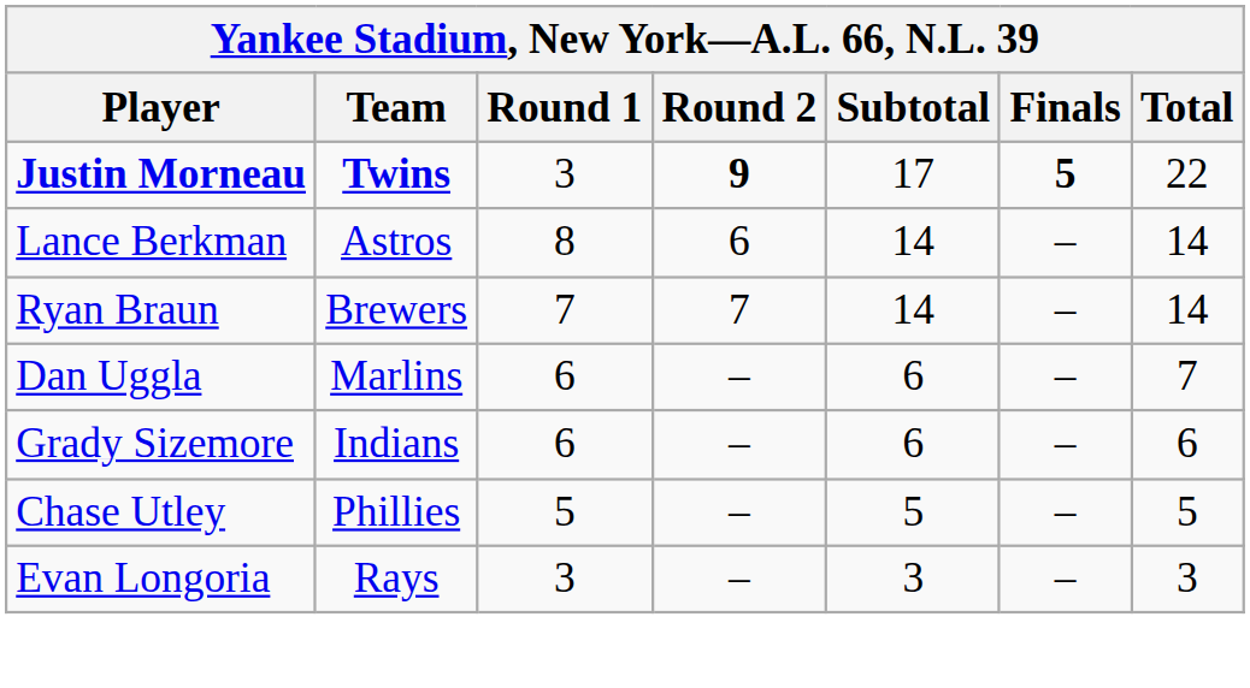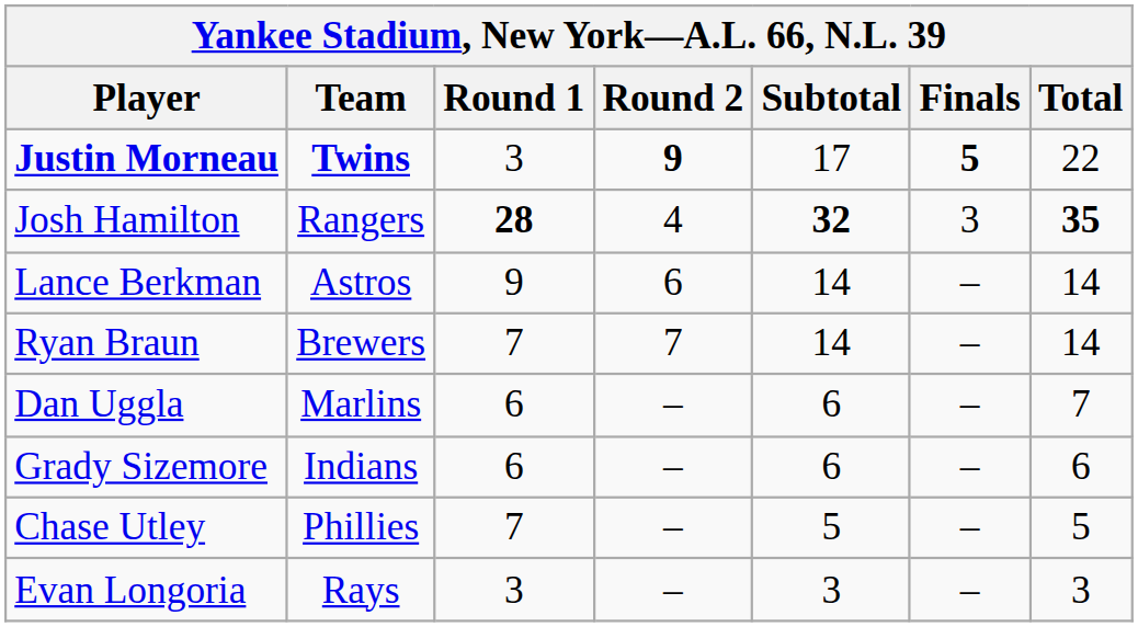 <table class="wikitable" style="text-align:center;">
 <tr>
 <th colspan="7"><a href='#'>Yankee Stadium</a>, New York—A.L. 66, N.L. 39</th>
 </tr>
 <tr>
 <th>Player</th>
 <th>Team</th>
 <th>Round 1</th>
 <th>Round 2</th>
 <th>Subtotal</th>
 <th>Finals</th>
 <th>Total</th>
 </tr>
 <tr>
 <td align="left"><strong><a href='#'>Justin Morneau</a></strong></td>
 <td><strong><a href='#'>Twins</a></strong></td>
 <td>3</td>
 <td><strong>9</strong></td>
 <td>17</td>
 <td><strong>5</strong></td>
 <td>22</td>
 </tr>
 <tr>
+<td align="left"><a href='#'>Josh Hamilton</a></td>
+<td><a href='#'>Rangers</a></td>
+<td><strong>28</strong></td>
+<td>4</td>
+<td><strong>32</strong></td>
+<td>3</td>
+<td><strong>35</strong></td>
+</tr>
+<tr>
 <td align="left"><a href='#'>Lance Berkman</a></td>
 <td><a href='#'>Astros</a></td>
-<td>8</td>
+<td>9</td>
 <td>6</td>
 <td>14</td>
 <td>–</td>
 <td>14</td>
 </tr>
 <tr>
 <td align="left"><a href='#'>Ryan Braun</a></td>
 <td><a href='#'>Brewers</a></td>
 <td>7</td>
 <td>7</td>
 <td>14</td>
 <td>–</td>
 <td>14</td>
 </tr>
 <tr>
 <td align="left"><a href='#'>Dan Uggla</a></td>
 <td><a href='#'>Marlins</a></td>
 <td>6</td>
 <td>–</td>
 <td>6</td>
 <td>–</td>
 <td>7</td>
 </tr>
 <tr>
 <td align="left"><a href='#'>Grady Sizemore</a></td>
 <td><a href='#'>Indians</a></td>
 <td>6</td>
 <td>–</td>
 <td>6</td>
 <td>–</td>
 <td>6</td>
 </tr>
 <tr>
 <td align="left"><a href='#'>Chase Utley</a></td>
 <td><a href='#'>Phillies</a></td>
-<td>5</td>
+<td>7</td>
 <td>–</td>
 <td>5</td>
 <td>–</td>
 <td>5</td>
 </tr>
 <tr>
 <td align="left"><a href='#'>Evan Longoria</a></td>
 <td><a href='#'>Rays</a></td>
 <td>3</td>
 <td>–</td>
 <td>3</td>
 <td>–</td>
 <td>3</td>
 </tr>
 </table>
